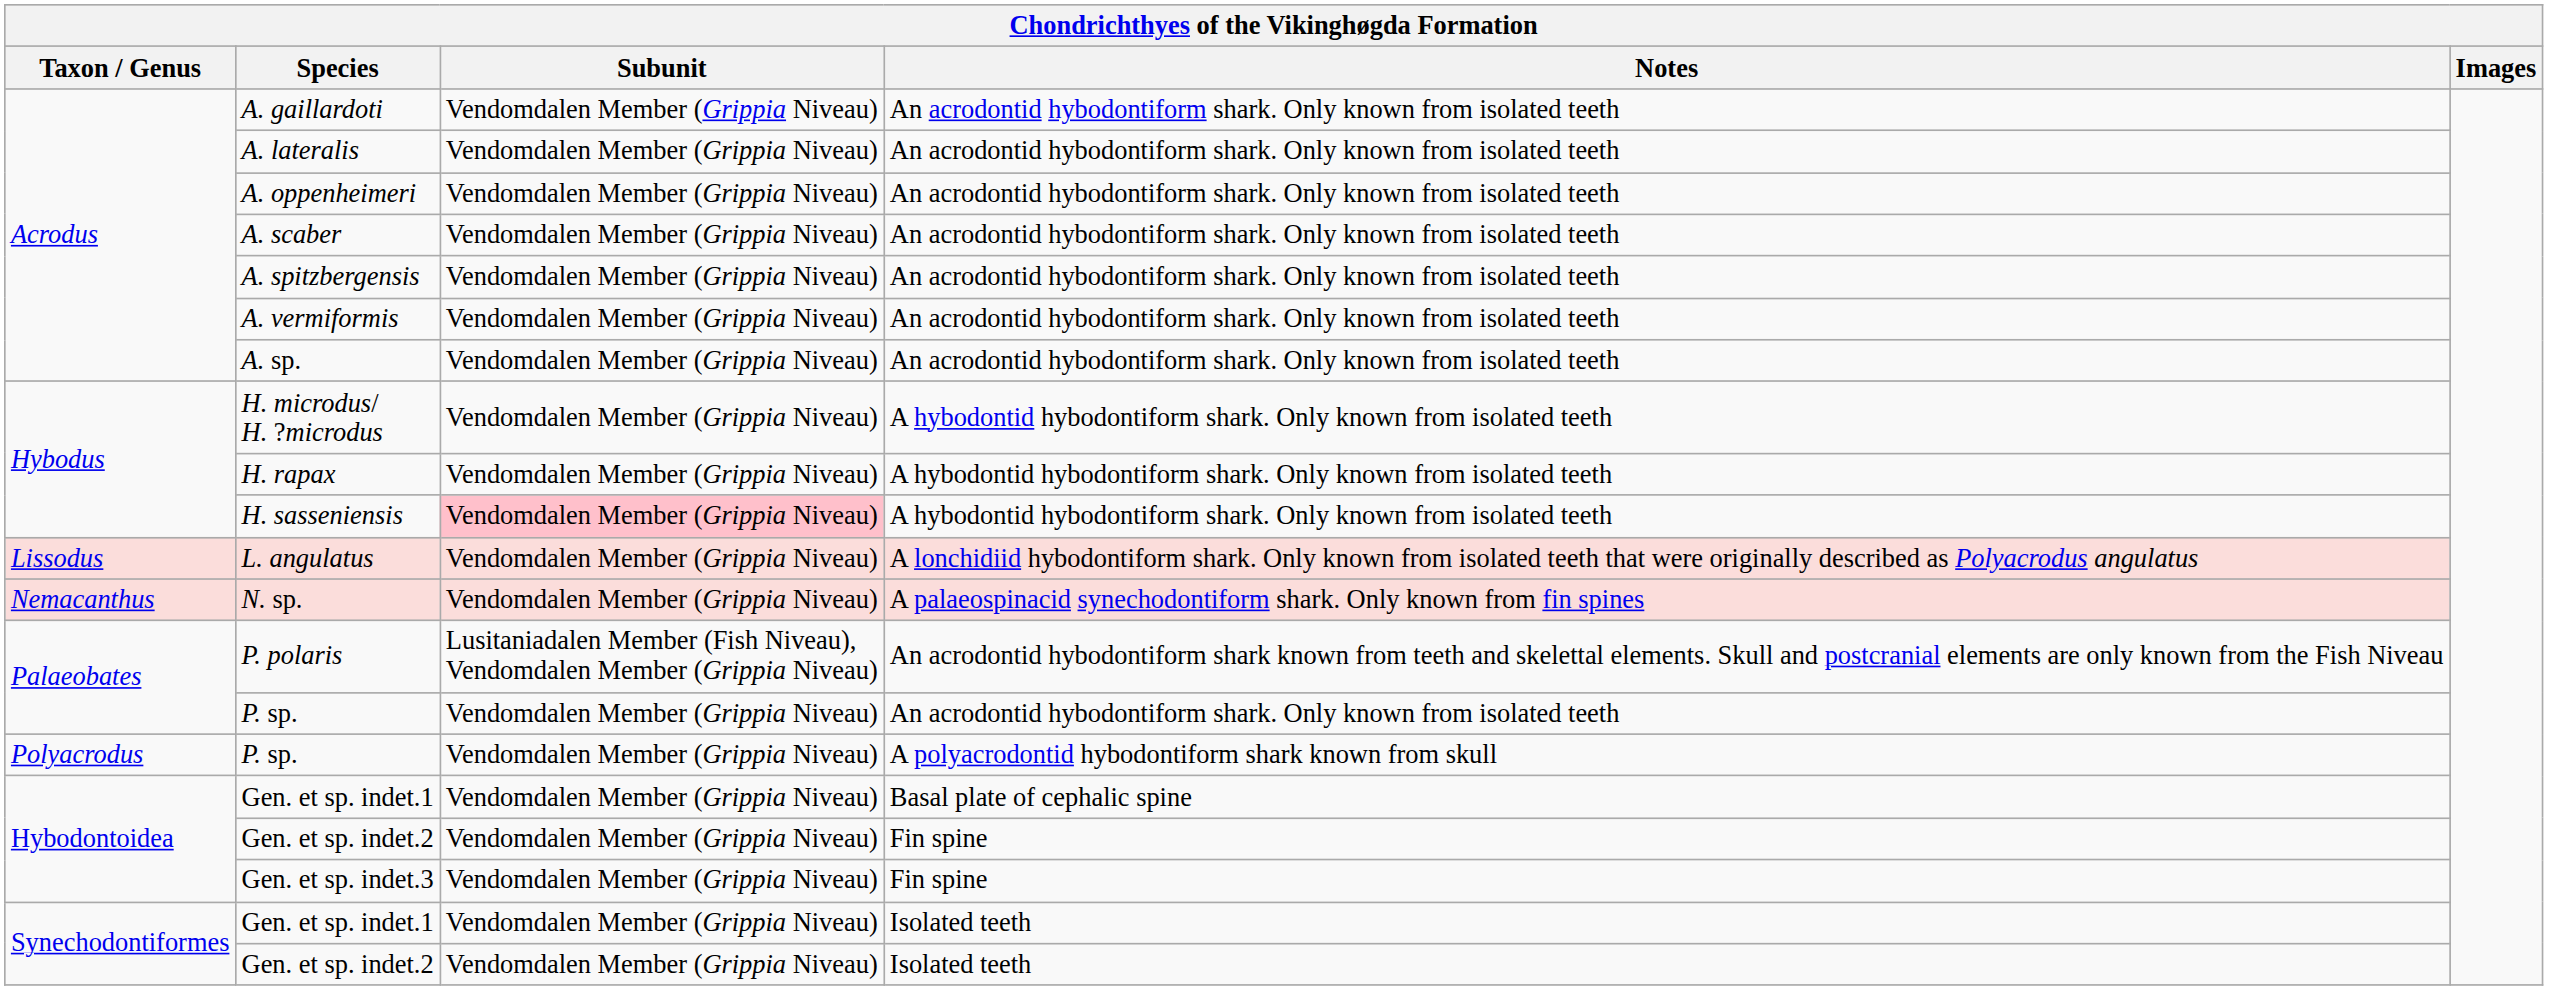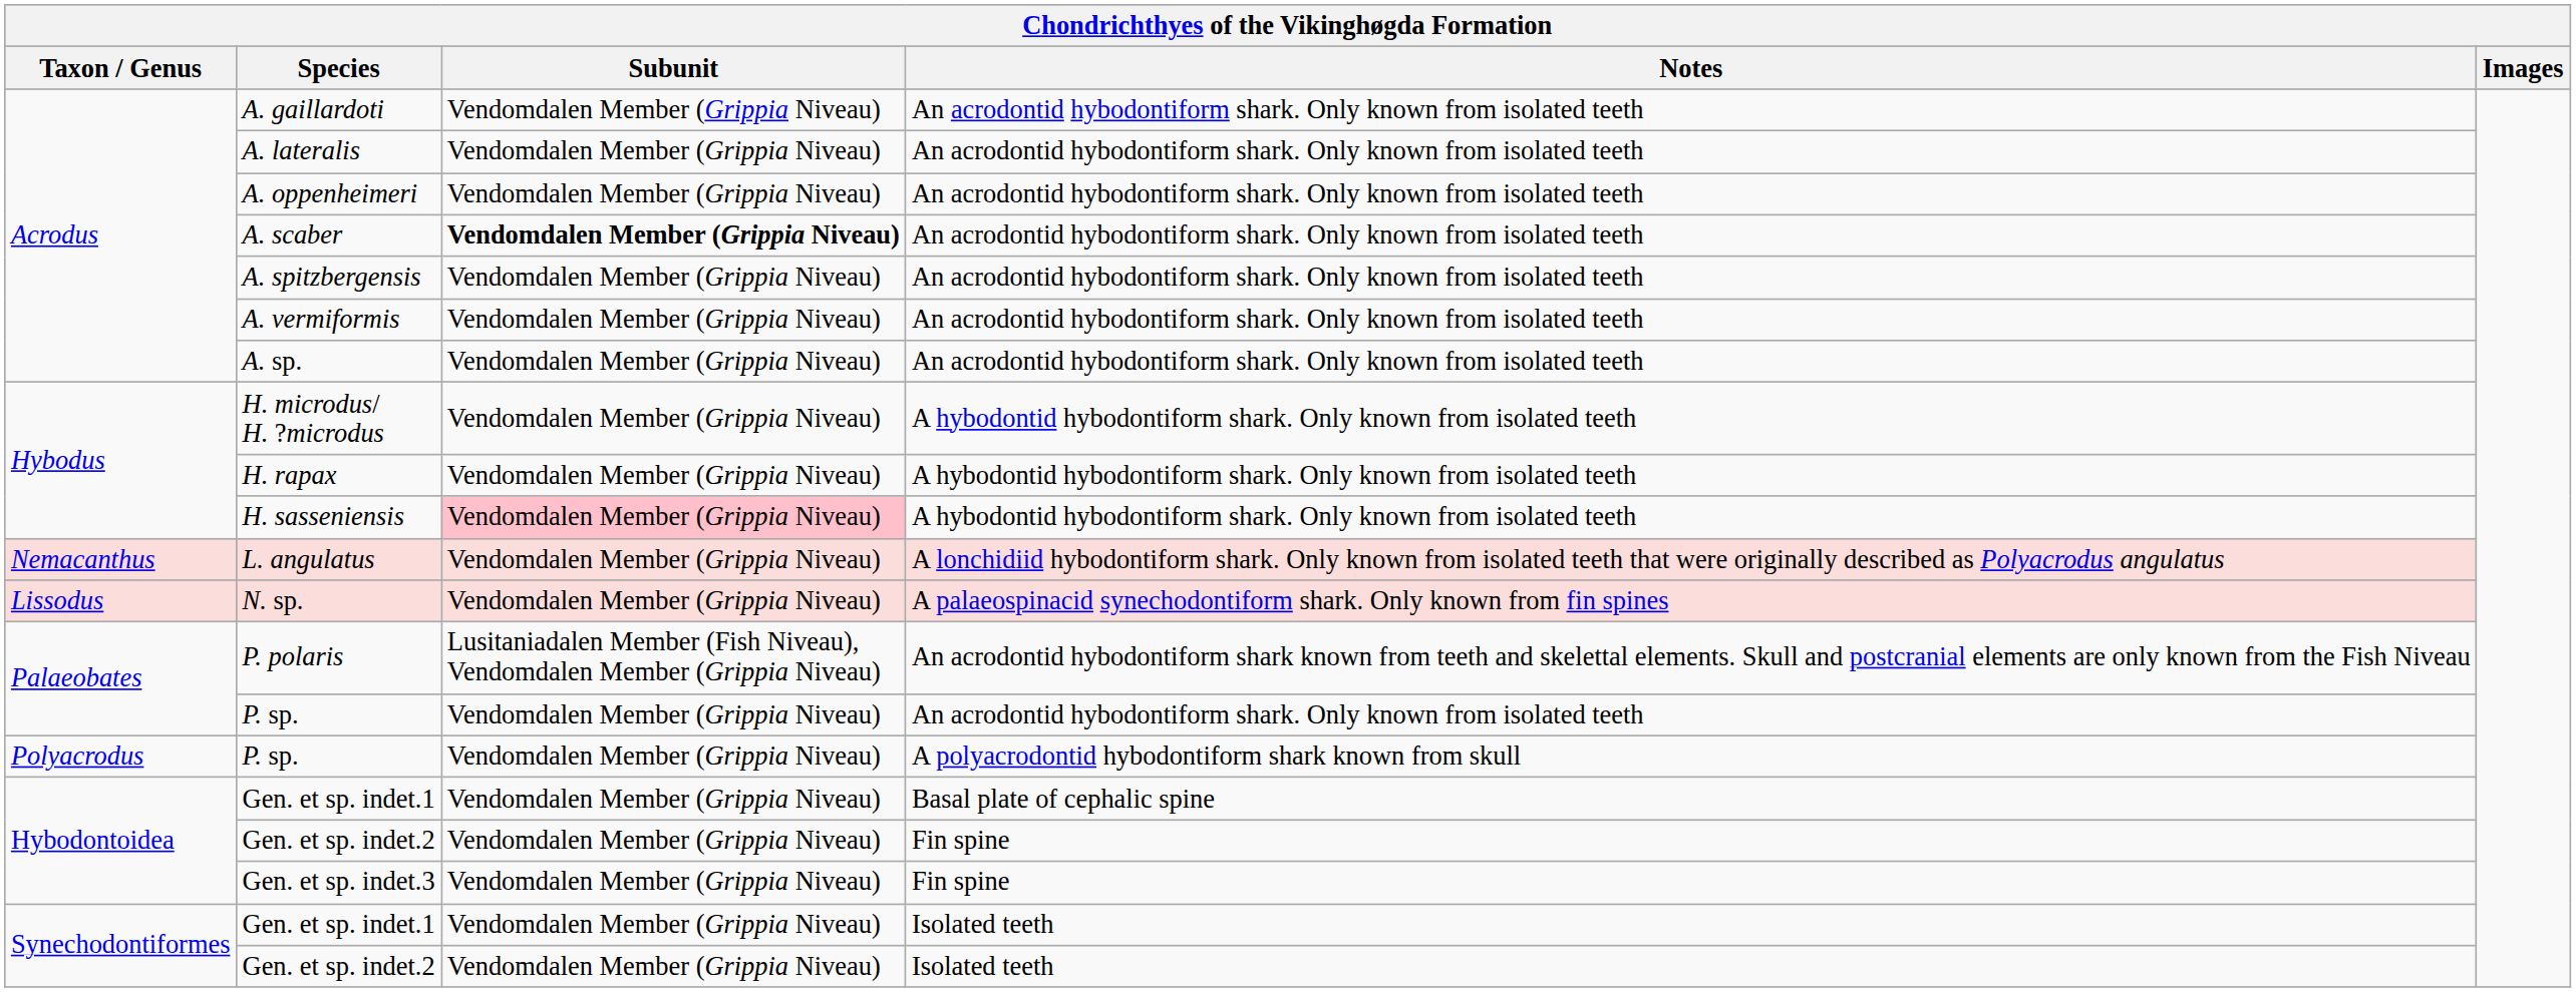 <table class="wikitable" align="center">
 <tr>
 <th colspan="5" align="center"><strong><a href='#'>Chondrichthyes</a> of the Vikinghøgda Formation</strong></th>
 </tr>
 <tr>
 <th>Taxon / Genus</th>
 <th>Species</th>
 <th>Subunit</th>
 <th>Notes</th>
 <th>Images</th>
 </tr>
 <tr>
 <td rowspan="7"><em><a href='#'>Acrodus</a></em></td>
 <td><em>A. gaillardoti</em></td>
 <td>Vendomdalen Member (<em><a href='#'>Grippia</a></em> Niveau)</td>
 <td>An <a href='#'>acrodontid</a> <a href='#'>hybodontiform</a> shark. Only known from isolated teeth</td>
 <td rowspan="20"></td>
 </tr>
 <tr>
 <td><em>A. lateralis</em></td>
 <td>Vendomdalen Member (<em>Grippia</em> Niveau)</td>
 <td>An acrodontid hybodontiform shark. Only known from isolated teeth</td>
 </tr>
 <tr>
 <td><em>A. oppenheimeri</em></td>
 <td>Vendomdalen Member (<em>Grippia</em> Niveau)</td>
 <td>An acrodontid hybodontiform shark. Only known from isolated teeth</td>
 </tr>
 <tr>
 <td><em>A. scaber</em></td>
-<td>Vendomdalen Member (<em>Grippia</em> Niveau)</td>
+<td><strong>Vendomdalen Member (<em>Grippia</em> Niveau)</strong></td>
 <td>An acrodontid hybodontiform shark. Only known from isolated teeth</td>
 </tr>
 <tr>
 <td><em>A. spitzbergensis</em></td>
 <td>Vendomdalen Member (<em>Grippia</em> Niveau)</td>
 <td>An acrodontid hybodontiform shark. Only known from isolated teeth</td>
 </tr>
 <tr>
 <td><em>A. vermiformis</em></td>
 <td>Vendomdalen Member (<em>Grippia</em> Niveau)</td>
 <td>An acrodontid hybodontiform shark. Only known from isolated teeth</td>
 </tr>
 <tr>
 <td><em>A.</em> sp.</td>
 <td>Vendomdalen Member (<em>Grippia</em> Niveau)</td>
 <td>An acrodontid hybodontiform shark. Only known from isolated teeth</td>
 </tr>
 <tr>
 <td rowspan="3"><em><a href='#'>Hybodus</a></em></td>
 <td><em>H. microdus</em>/<br><em>H.</em> ?<em>microdus</em></td>
 <td>Vendomdalen Member (<em>Grippia</em> Niveau)</td>
 <td>A <a href='#'>hybodontid</a> hybodontiform shark. Only known from isolated teeth</td>
 </tr>
 <tr>
 <td><em>H. rapax</em></td>
 <td>Vendomdalen Member (<em>Grippia</em> Niveau)</td>
 <td>A hybodontid hybodontiform shark. Only known from isolated teeth</td>
 </tr>
 <tr>
 <td><em>H. sasseniensis</em></td>
 <td style="background: pink;">Vendomdalen Member (<em>Grippia</em> Niveau)</td>
 <td>A hybodontid hybodontiform shark. Only known from isolated teeth</td>
 </tr>
 <tr>
-<td style="background:#fbdddb;"><em><a href='#'>Lissodus</a></em></td>
+<td style="background:#fbdddb;"><em><a href='#'>Nemacanthus</a></em></td>
 <td style="background:#fbdddb;"><em>L. angulatus</em></td>
 <td style="background:#fbdddb;">Vendomdalen Member (<em>Grippia</em> Niveau)</td>
 <td style="background:#fbdddb;">A <a href='#'>lonchidiid</a> hybodontiform shark. Only known from isolated teeth that were originally described as <em><a href='#'>Polyacrodus</a> angulatus</em></td>
 </tr>
 <tr>
-<td style="background:#fbdddb;"><em><a href='#'>Nemacanthus</a></em></td>
+<td style="background:#fbdddb;"><em><a href='#'>Lissodus</a></em></td>
 <td style="background:#fbdddb;"><em>N.</em> sp.</td>
 <td style="background:#fbdddb;">Vendomdalen Member (<em>Grippia</em> Niveau)</td>
 <td style="background:#fbdddb;">A <a href='#'>palaeospinacid</a> <a href='#'>synechodontiform</a> shark. Only known from <a href='#'>fin spines</a></td>
 </tr>
 <tr>
 <td rowspan="2"><em><a href='#'>Palaeobates</a></em></td>
 <td><em>P. polaris</em></td>
 <td>Lusitaniadalen Member (Fish Niveau),<br>Vendomdalen Member (<em>Grippia</em> Niveau)</td>
 <td>An acrodontid hybodontiform shark known from teeth and skelettal elements. Skull and <a href='#'>postcranial</a> elements are only known from the Fish Niveau</td>
 </tr>
 <tr>
 <td><em>P.</em> sp.</td>
 <td>Vendomdalen Member (<em>Grippia</em> Niveau)</td>
 <td>An acrodontid hybodontiform shark. Only known from isolated teeth</td>
 </tr>
 <tr>
 <td><em><a href='#'>Polyacrodus</a></em></td>
 <td><em>P.</em> sp.</td>
 <td>Vendomdalen Member (<em>Grippia</em> Niveau)</td>
 <td>A <a href='#'>polyacrodontid</a> hybodontiform shark known from skull</td>
 </tr>
 <tr>
 <td rowspan="3"><a href='#'>Hybodontoidea</a></td>
 <td>Gen. et sp. indet.1</td>
 <td>Vendomdalen Member (<em>Grippia</em> Niveau)</td>
 <td>Basal plate of cephalic spine</td>
 </tr>
 <tr>
 <td>Gen. et sp. indet.2</td>
 <td>Vendomdalen Member (<em>Grippia</em> Niveau)</td>
 <td>Fin spine</td>
 </tr>
 <tr>
 <td>Gen. et sp. indet.3</td>
 <td>Vendomdalen Member (<em>Grippia</em> Niveau)</td>
 <td>Fin spine</td>
 </tr>
 <tr>
 <td rowspan="2"><a href='#'>Synechodontiformes</a></td>
 <td>Gen. et sp. indet.1</td>
 <td>Vendomdalen Member (<em>Grippia</em> Niveau)</td>
 <td>Isolated teeth</td>
 </tr>
 <tr>
 <td>Gen. et sp. indet.2</td>
 <td>Vendomdalen Member (<em>Grippia</em> Niveau)</td>
 <td>Isolated teeth</td>
 </tr>
 </table>
